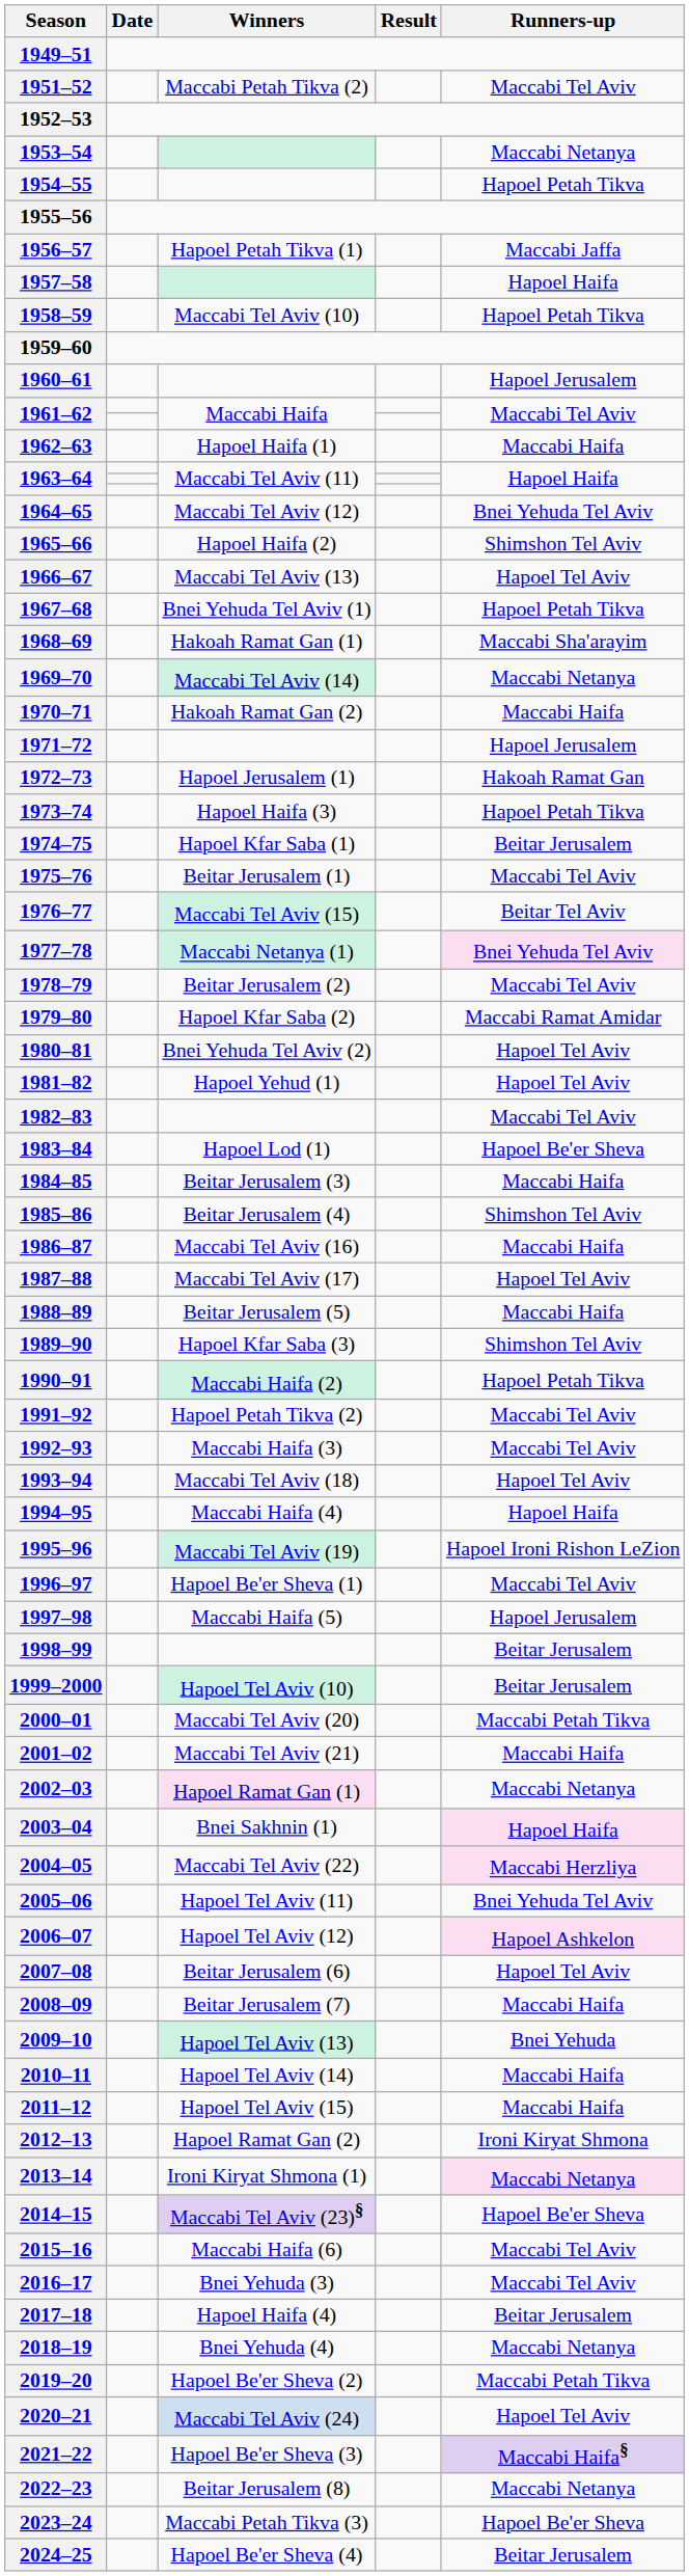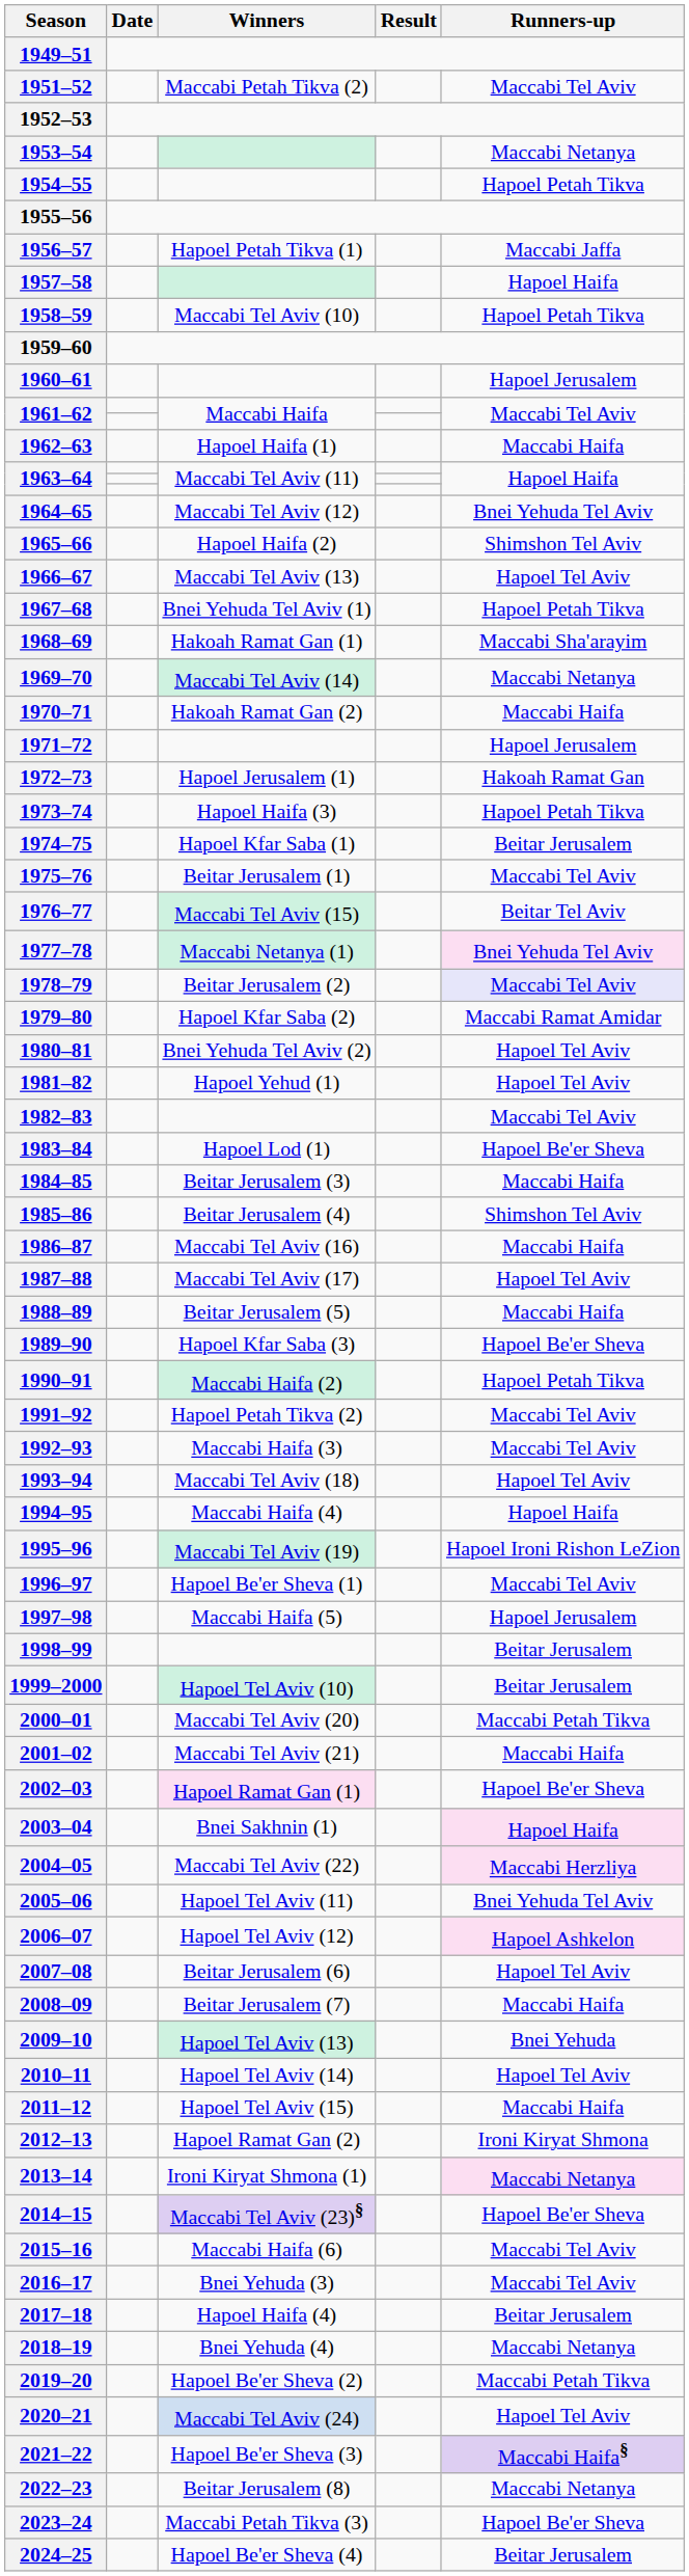 <table class="wikitable sortable plainrowheaders" style="text-align: center;">
 <tr>
 <th scope="col">Season</th>
 <th scope="col">Date</th>
 <th scope="col">Winners</th>
 <th scope="col">Result</th>
 <th scope="col">Runners-up</th>
 </tr>
 <tr>
 <th><a href='#'>1949–51</a></th>
 <td colspan=4></td>
 </tr>
 <tr>
 <th><a href='#'>1951–52</a></th>
 <td></td>
 <td><a href='#'>Maccabi Petah Tikva</a> (2)</td>
 <td></td>
 <td><a href='#'>Maccabi Tel Aviv</a></td>
 </tr>
 <tr>
 <th align=center>1952–53</th>
 <td colspan=4></td>
 </tr>
 <tr>
 <th><a href='#'>1953–54</a></th>
 <td></td>
 <td bgcolor="CEF2E0"></td>
 <td></td>
 <td><a href='#'>Maccabi Netanya</a></td>
 </tr>
 <tr>
 <th><a href='#'>1954–55</a></th>
 <td></td>
 <td></td>
 <td></td>
 <td><a href='#'>Hapoel Petah Tikva</a></td>
 </tr>
 <tr>
 <th align=center>1955–56</th>
 <td colspan=4></td>
 </tr>
 <tr>
 <th><a href='#'>1956–57</a></th>
 <td></td>
 <td><a href='#'>Hapoel Petah Tikva</a> (1)</td>
 <td></td>
 <td><a href='#'>Maccabi Jaffa</a></td>
 </tr>
 <tr>
 <th><a href='#'>1957–58</a></th>
 <td></td>
 <td bgcolor="CEF2E0"></td>
 <td></td>
 <td><a href='#'>Hapoel Haifa</a></td>
 </tr>
 <tr>
 <th><a href='#'>1958–59</a></th>
 <td></td>
 <td><a href='#'>Maccabi Tel Aviv</a> (10)</td>
 <td></td>
 <td><a href='#'>Hapoel Petah Tikva</a></td>
 </tr>
 <tr>
 <th align=center>1959–60</th>
 <td colspan=4></td>
 </tr>
 <tr>
 <th><a href='#'>1960–61</a></th>
 <td></td>
 <td></td>
 <td></td>
 <td><a href='#'>Hapoel Jerusalem</a></td>
 </tr>
 <tr>
 <th align=center rowspan=2><a href='#'>1961–62</a></th>
 <td></td>
 <td rowspan=2><a href='#'>Maccabi Haifa</a></td>
 <td></td>
 <td rowspan=2><a href='#'>Maccabi Tel Aviv</a></td>
 </tr>
 <tr>
 <td></td>
 <td></td>
 </tr>
 <tr>
 <th><a href='#'>1962–63</a></th>
 <td></td>
 <td><a href='#'>Hapoel Haifa</a> (1)</td>
 <td></td>
 <td><a href='#'>Maccabi Haifa</a></td>
 </tr>
 <tr>
 <th align=center rowspan=3><a href='#'>1963–64</a></th>
 <td></td>
 <td rowspan=3><a href='#'>Maccabi Tel Aviv</a> (11)</td>
 <td></td>
 <td rowspan=3><a href='#'>Hapoel Haifa</a></td>
 </tr>
 <tr>
 <td></td>
 <td></td>
 </tr>
 <tr>
 <td></td>
 <td></td>
 </tr>
 <tr>
 <th><a href='#'>1964–65</a></th>
 <td></td>
 <td><a href='#'>Maccabi Tel Aviv</a> (12)</td>
 <td></td>
 <td><a href='#'>Bnei Yehuda Tel Aviv</a></td>
 </tr>
 <tr>
 <th><a href='#'>1965–66</a></th>
 <td></td>
 <td><a href='#'>Hapoel Haifa</a> (2)</td>
 <td></td>
 <td><a href='#'>Shimshon Tel Aviv</a></td>
 </tr>
 <tr>
 <th><a href='#'>1966–67</a></th>
 <td></td>
 <td><a href='#'>Maccabi Tel Aviv</a> (13)</td>
 <td></td>
 <td><a href='#'>Hapoel Tel Aviv</a></td>
 </tr>
 <tr>
 <th><a href='#'>1967–68</a></th>
 <td></td>
 <td><a href='#'>Bnei Yehuda Tel Aviv</a> (1)</td>
 <td></td>
 <td><a href='#'>Hapoel Petah Tikva</a></td>
 </tr>
 <tr>
 <th><a href='#'>1968–69</a></th>
 <td></td>
 <td><a href='#'>Hakoah Ramat Gan</a> (1)</td>
 <td></td>
 <td><a href='#'>Maccabi Sha'arayim</a></td>
 </tr>
 <tr>
 <th><a href='#'>1969–70</a></th>
 <td></td>
 <td bgcolor="CEF2E0"><a href='#'>Maccabi Tel Aviv</a> (14)<sup></sup></td>
 <td></td>
 <td><a href='#'>Maccabi Netanya</a></td>
 </tr>
 <tr>
 <th><a href='#'>1970–71</a></th>
 <td></td>
 <td><a href='#'>Hakoah Ramat Gan</a> (2)</td>
 <td></td>
 <td><a href='#'>Maccabi Haifa</a></td>
 </tr>
 <tr>
 <th><a href='#'>1971–72</a></th>
 <td></td>
 <td></td>
 <td></td>
 <td><a href='#'>Hapoel Jerusalem</a></td>
 </tr>
 <tr>
 <th><a href='#'>1972–73</a></th>
 <td></td>
 <td><a href='#'>Hapoel Jerusalem</a> (1)</td>
 <td></td>
 <td><a href='#'>Hakoah Ramat Gan</a></td>
 </tr>
 <tr>
 <th><a href='#'>1973–74</a></th>
 <td></td>
 <td><a href='#'>Hapoel Haifa</a> (3)</td>
 <td></td>
 <td><a href='#'>Hapoel Petah Tikva</a></td>
 </tr>
 <tr>
 <th><a href='#'>1974–75</a></th>
 <td></td>
 <td><a href='#'>Hapoel Kfar Saba</a> (1)</td>
 <td></td>
 <td><a href='#'>Beitar Jerusalem</a></td>
 </tr>
 <tr>
 <th><a href='#'>1975–76</a></th>
 <td></td>
 <td><a href='#'>Beitar Jerusalem</a> (1)</td>
 <td></td>
 <td><a href='#'>Maccabi Tel Aviv</a></td>
 </tr>
 <tr>
 <th><a href='#'>1976–77</a></th>
 <td></td>
 <td bgcolor="CEF2E0"><a href='#'>Maccabi Tel Aviv</a> (15)<sup></sup></td>
 <td></td>
 <td><a href='#'>Beitar Tel Aviv</a></td>
 </tr>
 <tr>
 <th><a href='#'>1977–78</a></th>
 <td></td>
 <td bgcolor="CEF2E0"><a href='#'>Maccabi Netanya</a> (1)<sup></sup></td>
 <td></td>
 <td bgcolor="FCDEF2"><a href='#'>Bnei Yehuda Tel Aviv</a><sup></sup></td>
 </tr>
 <tr>
 <th><a href='#'>1978–79</a></th>
 <td></td>
 <td><a href='#'>Beitar Jerusalem</a> (2)</td>
 <td></td>
-<td><a href='#'>Maccabi Tel Aviv</a></td>
+<td style="background: lavender;"><a href='#'>Maccabi Tel Aviv</a></td>
 </tr>
 <tr>
 <th><a href='#'>1979–80</a></th>
 <td></td>
 <td><a href='#'>Hapoel Kfar Saba</a> (2)</td>
 <td></td>
 <td><a href='#'>Maccabi Ramat Amidar</a></td>
 </tr>
 <tr>
 <th><a href='#'>1980–81</a></th>
 <td></td>
 <td><a href='#'>Bnei Yehuda Tel Aviv</a> (2)</td>
 <td></td>
 <td><a href='#'>Hapoel Tel Aviv</a></td>
 </tr>
 <tr>
 <th><a href='#'>1981–82</a></th>
 <td></td>
 <td><a href='#'>Hapoel Yehud</a> (1)</td>
 <td></td>
 <td><a href='#'>Hapoel Tel Aviv</a></td>
 </tr>
 <tr>
 <th><a href='#'>1982–83</a></th>
 <td></td>
 <td></td>
 <td></td>
 <td><a href='#'>Maccabi Tel Aviv</a></td>
 </tr>
 <tr>
 <th><a href='#'>1983–84</a></th>
 <td></td>
 <td><a href='#'>Hapoel Lod</a> (1)</td>
 <td></td>
 <td><a href='#'>Hapoel Be'er Sheva</a></td>
 </tr>
 <tr>
 <th><a href='#'>1984–85</a></th>
 <td></td>
 <td><a href='#'>Beitar Jerusalem</a> (3)</td>
 <td></td>
 <td><a href='#'>Maccabi Haifa</a></td>
 </tr>
 <tr>
 <th><a href='#'>1985–86</a></th>
 <td></td>
 <td><a href='#'>Beitar Jerusalem</a> (4)</td>
 <td></td>
 <td><a href='#'>Shimshon Tel Aviv</a></td>
 </tr>
 <tr>
 <th><a href='#'>1986–87</a></th>
 <td></td>
 <td><a href='#'>Maccabi Tel Aviv</a> (16)</td>
 <td></td>
 <td><a href='#'>Maccabi Haifa</a></td>
 </tr>
 <tr>
 <th><a href='#'>1987–88</a></th>
 <td></td>
 <td><a href='#'>Maccabi Tel Aviv</a> (17)</td>
 <td></td>
 <td><a href='#'>Hapoel Tel Aviv</a></td>
 </tr>
 <tr>
 <th><a href='#'>1988–89</a></th>
 <td></td>
 <td><a href='#'>Beitar Jerusalem</a> (5)</td>
 <td></td>
 <td><a href='#'>Maccabi Haifa</a></td>
 </tr>
 <tr>
 <th><a href='#'>1989–90</a></th>
 <td></td>
 <td><a href='#'>Hapoel Kfar Saba</a> (3)</td>
 <td></td>
-<td><a href='#'>Shimshon Tel Aviv</a></td>
+<td><a href='#'>Hapoel Be'er Sheva</a></td>
 </tr>
 <tr>
 <th><a href='#'>1990–91</a></th>
 <td></td>
 <td bgcolor="CEF2E0"><a href='#'>Maccabi Haifa</a> (2)<sup></sup></td>
 <td></td>
 <td><a href='#'>Hapoel Petah Tikva</a></td>
 </tr>
 <tr>
 <th><a href='#'>1991–92</a></th>
 <td></td>
 <td><a href='#'>Hapoel Petah Tikva</a> (2)</td>
 <td></td>
 <td><a href='#'>Maccabi Tel Aviv</a></td>
 </tr>
 <tr>
 <th><a href='#'>1992–93</a></th>
 <td></td>
 <td><a href='#'>Maccabi Haifa</a> (3)</td>
 <td></td>
 <td><a href='#'>Maccabi Tel Aviv</a></td>
 </tr>
 <tr>
 <th><a href='#'>1993–94</a></th>
 <td></td>
 <td><a href='#'>Maccabi Tel Aviv</a> (18)</td>
 <td></td>
 <td><a href='#'>Hapoel Tel Aviv</a></td>
 </tr>
 <tr>
 <th><a href='#'>1994–95</a></th>
 <td></td>
 <td><a href='#'>Maccabi Haifa</a> (4)</td>
 <td></td>
 <td><a href='#'>Hapoel Haifa</a></td>
 </tr>
 <tr>
 <th><a href='#'>1995–96</a></th>
 <td></td>
 <td bgcolor="CEF2E0"><a href='#'>Maccabi Tel Aviv</a> (19)<sup></sup></td>
 <td></td>
 <td><a href='#'>Hapoel Ironi Rishon LeZion</a></td>
 </tr>
 <tr>
 <th><a href='#'>1996–97</a></th>
 <td></td>
 <td><a href='#'>Hapoel Be'er Sheva</a> (1)</td>
 <td></td>
 <td><a href='#'>Maccabi Tel Aviv</a></td>
 </tr>
 <tr>
 <th><a href='#'>1997–98</a></th>
 <td></td>
 <td><a href='#'>Maccabi Haifa</a> (5)</td>
 <td></td>
 <td><a href='#'>Hapoel Jerusalem</a></td>
 </tr>
 <tr>
 <th><a href='#'>1998–99</a></th>
 <td></td>
 <td></td>
 <td></td>
 <td><a href='#'>Beitar Jerusalem</a></td>
 </tr>
 <tr>
 <th><a href='#'>1999–2000</a></th>
 <td></td>
 <td bgcolor="CEF2E0"><a href='#'>Hapoel Tel Aviv</a> (10)<sup></sup></td>
 <td></td>
 <td><a href='#'>Beitar Jerusalem</a></td>
 </tr>
 <tr>
 <th><a href='#'>2000–01</a></th>
 <td></td>
 <td><a href='#'>Maccabi Tel Aviv</a> (20)</td>
 <td></td>
 <td><a href='#'>Maccabi Petah Tikva</a></td>
 </tr>
 <tr>
 <th><a href='#'>2001–02</a></th>
 <td></td>
 <td><a href='#'>Maccabi Tel Aviv</a> (21)</td>
 <td></td>
 <td><a href='#'>Maccabi Haifa</a></td>
 </tr>
 <tr>
 <th><a href='#'>2002–03</a></th>
 <td></td>
 <td bgcolor="FCDEF2"><a href='#'>Hapoel Ramat Gan</a> (1)<sup></sup></td>
 <td></td>
-<td><a href='#'>Maccabi Netanya</a></td>
+<td><a href='#'>Hapoel Be'er Sheva</a></td>
 </tr>
 <tr>
 <th><a href='#'>2003–04</a></th>
 <td></td>
 <td><a href='#'>Bnei Sakhnin</a> (1)</td>
 <td></td>
 <td bgcolor="FCDEF2"><a href='#'>Hapoel Haifa</a><sup></sup></td>
 </tr>
 <tr>
 <th><a href='#'>2004–05</a></th>
 <td></td>
 <td><a href='#'>Maccabi Tel Aviv</a> (22)</td>
 <td></td>
 <td bgcolor="FCDEF2"><a href='#'>Maccabi Herzliya</a><sup></sup></td>
 </tr>
 <tr>
 <th><a href='#'>2005–06</a></th>
 <td></td>
 <td><a href='#'>Hapoel Tel Aviv</a> (11)</td>
 <td></td>
 <td><a href='#'>Bnei Yehuda Tel Aviv</a></td>
 </tr>
 <tr>
 <th><a href='#'>2006–07</a></th>
 <td></td>
 <td><a href='#'>Hapoel Tel Aviv</a> (12)</td>
 <td></td>
 <td bgcolor="FCDEF2"><a href='#'>Hapoel Ashkelon</a><sup></sup></td>
 </tr>
 <tr>
 <th><a href='#'>2007–08</a></th>
 <td></td>
 <td><a href='#'>Beitar Jerusalem</a> (6)</td>
 <td></td>
 <td><a href='#'>Hapoel Tel Aviv</a></td>
 </tr>
 <tr>
 <th><a href='#'>2008–09</a></th>
 <td></td>
 <td><a href='#'>Beitar Jerusalem</a> (7)</td>
 <td></td>
 <td><a href='#'>Maccabi Haifa</a></td>
 </tr>
 <tr>
 <th><a href='#'>2009–10</a></th>
 <td></td>
 <td bgcolor="CEF2E0"><a href='#'>Hapoel Tel Aviv</a> (13)<sup></sup></td>
 <td></td>
 <td><a href='#'>Bnei Yehuda</a></td>
 </tr>
 <tr>
 <th><a href='#'>2010–11</a></th>
 <td></td>
 <td><a href='#'>Hapoel Tel Aviv</a> (14)</td>
 <td></td>
-<td><a href='#'>Maccabi Haifa</a></td>
+<td><a href='#'>Hapoel Tel Aviv</a></td>
 </tr>
 <tr>
 <th><a href='#'>2011–12</a></th>
 <td></td>
 <td><a href='#'>Hapoel Tel Aviv</a> (15)</td>
 <td></td>
 <td><a href='#'>Maccabi Haifa</a></td>
 </tr>
 <tr>
 <th><a href='#'>2012–13</a></th>
 <td></td>
 <td><a href='#'>Hapoel Ramat Gan</a> (2)</td>
 <td></td>
 <td><a href='#'>Ironi Kiryat Shmona</a></td>
 </tr>
 <tr>
 <th><a href='#'>2013–14</a></th>
 <td></td>
 <td><a href='#'>Ironi Kiryat Shmona</a> (1)</td>
 <td></td>
 <td bgcolor="FCDEF2"><a href='#'>Maccabi Netanya</a><sup></sup></td>
 </tr>
 <tr>
 <th><a href='#'>2014–15</a></th>
 <td></td>
 <td bgcolor="DDCEF2"><a href='#'>Maccabi Tel Aviv</a> (23)<sup><strong>§</strong></sup></td>
 <td></td>
 <td><a href='#'>Hapoel Be'er Sheva</a></td>
 </tr>
 <tr>
 <th><a href='#'>2015–16</a></th>
 <td></td>
 <td><a href='#'>Maccabi Haifa</a> (6)</td>
 <td></td>
 <td><a href='#'>Maccabi Tel Aviv</a></td>
 </tr>
 <tr>
 <th><a href='#'>2016–17</a></th>
 <td></td>
 <td><a href='#'>Bnei Yehuda</a> (3)</td>
 <td></td>
 <td><a href='#'>Maccabi Tel Aviv</a></td>
 </tr>
 <tr>
 <th><a href='#'>2017–18</a></th>
 <td></td>
 <td><a href='#'>Hapoel Haifa</a> (4)</td>
 <td></td>
 <td><a href='#'>Beitar Jerusalem</a></td>
 </tr>
 <tr>
 <th><a href='#'>2018–19</a></th>
 <td></td>
 <td><a href='#'>Bnei Yehuda</a> (4)</td>
 <td></td>
 <td><a href='#'>Maccabi Netanya</a></td>
 </tr>
 <tr>
 <th><a href='#'>2019–20</a></th>
 <td></td>
 <td><a href='#'>Hapoel Be'er Sheva</a> (2)</td>
 <td></td>
 <td><a href='#'>Maccabi Petah Tikva</a></td>
 </tr>
 <tr>
 <th><a href='#'>2020–21</a></th>
 <td></td>
 <td bgcolor=#CEDFF2><a href='#'>Maccabi Tel Aviv</a> (24)<sup></sup></td>
 <td></td>
 <td><a href='#'>Hapoel Tel Aviv</a></td>
 </tr>
 <tr>
 <th><a href='#'>2021–22</a></th>
 <td></td>
 <td><a href='#'>Hapoel Be'er Sheva</a> (3)</td>
 <td></td>
 <td bgcolor="DDCEF2"><a href='#'>Maccabi Haifa</a><sup><strong>§</strong></sup></td>
 </tr>
 <tr>
 <th><a href='#'>2022–23</a></th>
 <td></td>
 <td><a href='#'>Beitar Jerusalem</a> (8)</td>
 <td></td>
 <td><a href='#'>Maccabi Netanya</a></td>
 </tr>
 <tr>
 <th><a href='#'>2023–24</a></th>
 <td></td>
 <td><a href='#'>Maccabi Petah Tikva</a> (3)</td>
 <td></td>
 <td><a href='#'>Hapoel Be'er Sheva</a></td>
 </tr>
 <tr>
 <th><a href='#'>2024–25</a></th>
 <td></td>
 <td><a href='#'>Hapoel Be'er Sheva</a> (4)</td>
 <td></td>
 <td><a href='#'>Beitar Jerusalem</a></td>
 </tr>
 </table>
